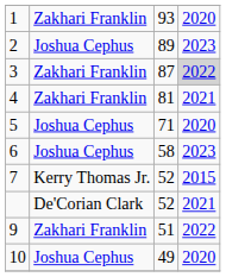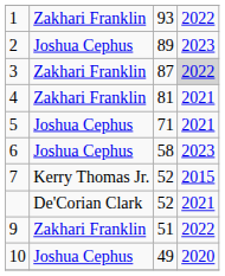 <table class="wikitable">
 <tr>
 </tr>
 <tr>
 <td>1</td>
 <td><a href='#'>Zakhari Franklin</a></td>
 <td>93</td>
-<td><a href='#'>2020</a></td>
+<td><a href='#'>2022</a></td>
 </tr>
 <tr>
 <td>2</td>
 <td><a href='#'>Joshua Cephus</a></td>
 <td>89</td>
 <td><a href='#'>2023</a></td>
 </tr>
 <tr>
 <td>3</td>
 <td><a href='#'>Zakhari Franklin</a></td>
 <td>87</td>
 <td style="background: lightgrey;"><a href='#'>2022</a></td>
 </tr>
 <tr>
 <td>4</td>
 <td><a href='#'>Zakhari Franklin</a></td>
 <td>81</td>
 <td><a href='#'>2021</a></td>
 </tr>
 <tr>
 <td>5</td>
 <td><a href='#'>Joshua Cephus</a></td>
 <td>71</td>
-<td><a href='#'>2020</a></td>
+<td><a href='#'>2021</a></td>
 </tr>
 <tr>
 <td>6</td>
 <td><a href='#'>Joshua Cephus</a></td>
 <td>58</td>
 <td><a href='#'>2023</a></td>
 </tr>
 <tr>
 <td>7</td>
 <td>Kerry Thomas Jr.</td>
 <td>52</td>
 <td><a href='#'>2015</a></td>
 </tr>
 <tr>
 <td></td>
 <td>De'Corian Clark</td>
 <td>52</td>
 <td><a href='#'>2021</a></td>
 </tr>
 <tr>
 <td>9</td>
 <td><a href='#'>Zakhari Franklin</a></td>
 <td>51</td>
 <td><a href='#'>2022</a></td>
 </tr>
 <tr>
 <td>10</td>
 <td><a href='#'>Joshua Cephus</a></td>
 <td>49</td>
 <td><a href='#'>2020</a></td>
 </tr>
 <tr>
 </tr>
 </table>
